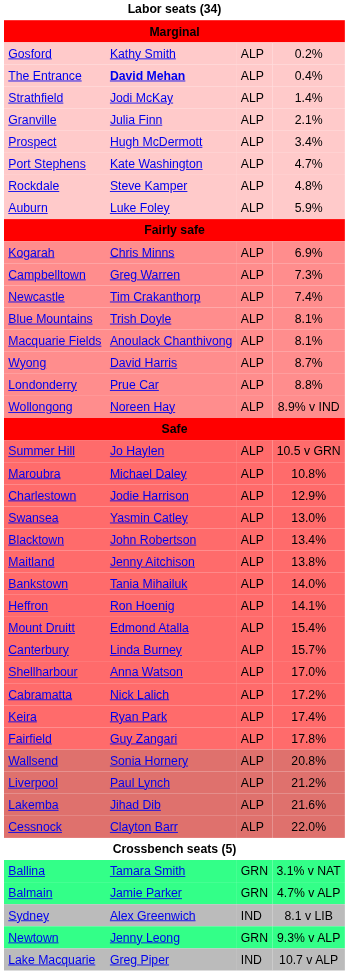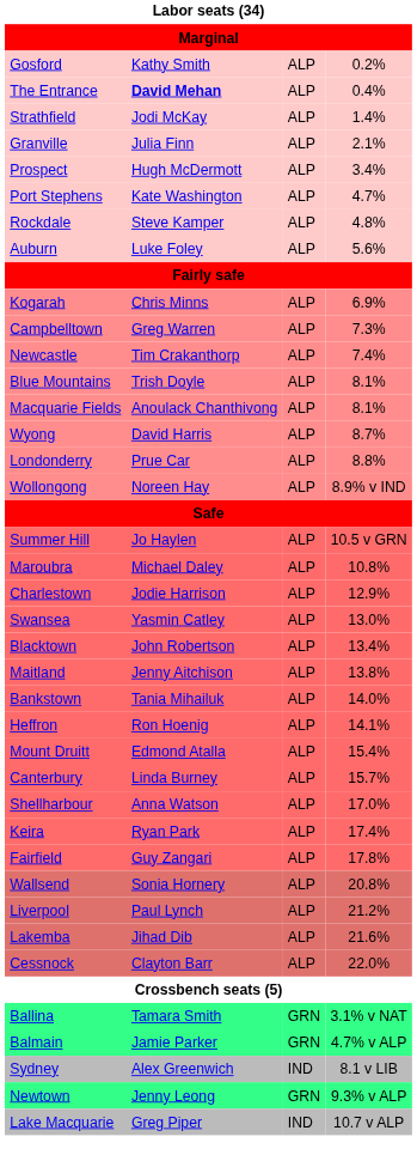 <table class="toccolours" cellpadding="5" cellspacing="0" style="float:left; margin-right:.5em; margin-top:.4em; font-size:90%;">
 <tr>
 <td COLSPAN=4 align="center"><strong>Labor seats (34)</strong></td>
 </tr>
 <tr>
 <td COLSPAN=4 align="center" bgcolor="red"><span><strong>Marginal</strong></span></td>
 </tr>
 <tr>
 <td align="left" bgcolor="FFCACA"><a href='#'>Gosford</a></td>
 <td align="left" bgcolor="FFCACA"><a href='#'>Kathy Smith</a></td>
 <td align="left" bgcolor="FFCACA">ALP</td>
 <td align="center" bgcolor="FFCACA">0.2%</td>
 </tr>
 <tr>
 <td align="left" bgcolor="FFCACA"><a href='#'>The Entrance</a></td>
 <td align="left" bgcolor="FFCACA"><strong><a href='#'>David Mehan</a></strong></td>
 <td align="left" bgcolor="FFCACA">ALP</td>
 <td align="center" bgcolor="FFCACA">0.4%</td>
 </tr>
 <tr>
 <td align="left" bgcolor="FFCACA"><a href='#'>Strathfield</a></td>
 <td align="left" bgcolor="FFCACA"><a href='#'>Jodi McKay</a></td>
 <td align="left" bgcolor="FFCACA">ALP</td>
 <td align="center" bgcolor="FFCACA">1.4%</td>
 </tr>
 <tr>
 <td align="left" bgcolor="FFCACA"><a href='#'>Granville</a></td>
 <td align="left" bgcolor="FFCACA"><a href='#'>Julia Finn</a></td>
 <td align="left" bgcolor="FFCACA">ALP</td>
 <td align="center" bgcolor="FFCACA">2.1%</td>
 </tr>
 <tr>
 <td align="left" bgcolor="FFCACA"><a href='#'>Prospect</a></td>
 <td align="left" bgcolor="FFCACA"><a href='#'>Hugh McDermott</a></td>
 <td align="left" bgcolor="FFCACA">ALP</td>
 <td align="center" bgcolor="FFCACA">3.4%</td>
 </tr>
 <tr>
 <td align="left" bgcolor="FFCACA"><a href='#'>Port Stephens</a></td>
 <td align="left" bgcolor="FFCACA"><a href='#'>Kate Washington</a></td>
 <td align="left" bgcolor="FFCACA">ALP</td>
 <td align="center" bgcolor="FFCACA">4.7%</td>
 </tr>
 <tr>
 <td align="left" bgcolor="FFCACA"><a href='#'>Rockdale</a></td>
 <td align="left" bgcolor="FFCACA"><a href='#'>Steve Kamper</a></td>
 <td align="left" bgcolor="FFCACA">ALP</td>
 <td align="center" bgcolor="FFCACA">4.8%</td>
 </tr>
 <tr>
 <td align="left" bgcolor="FFCACA"><a href='#'>Auburn</a></td>
 <td align="left" bgcolor="FFCACA"><a href='#'>Luke Foley</a></td>
 <td align="left" bgcolor="FFCACA">ALP</td>
-<td align="center" bgcolor="FFCACA">5.9%</td>
+<td align="center" bgcolor="FFCACA">5.6%</td>
 </tr>
 <tr>
 <td COLSPAN=4 align="center" bgcolor="red"><span><strong>Fairly safe</strong></span></td>
 </tr>
 <tr>
 <td align="left" bgcolor="FF8D8D"><a href='#'>Kogarah</a></td>
 <td align="left" bgcolor="FF8D8D"><a href='#'>Chris Minns</a></td>
 <td align="left" bgcolor="FF8D8D">ALP</td>
 <td align="center" bgcolor="FF8D8D">6.9%</td>
 </tr>
 <tr>
 <td align="left" bgcolor="FF8D8D"><a href='#'>Campbelltown</a></td>
 <td align="left" bgcolor="FF8D8D"><a href='#'>Greg Warren</a></td>
 <td align="left" bgcolor="FF8D8D">ALP</td>
 <td align="center" bgcolor="FF8D8D">7.3%</td>
 </tr>
 <tr>
 <td align="left" bgcolor="FF8D8D"><a href='#'>Newcastle</a></td>
 <td align="left" bgcolor="FF8D8D"><a href='#'>Tim Crakanthorp</a></td>
 <td align="left" bgcolor="FF8D8D">ALP</td>
 <td align="center" bgcolor="FF8D8D">7.4%</td>
 </tr>
 <tr>
 <td align="left" bgcolor="FF8D8D"><a href='#'>Blue Mountains</a></td>
 <td align="left" bgcolor="FF8D8D"><a href='#'>Trish Doyle</a></td>
 <td align="left" bgcolor="FF8D8D">ALP</td>
 <td align="center" bgcolor="FF8D8D">8.1%</td>
 </tr>
 <tr>
 <td align="left" bgcolor="FF8D8D"><a href='#'>Macquarie Fields</a></td>
 <td align="left" bgcolor="FF8D8D"><a href='#'>Anoulack Chanthivong</a></td>
 <td align="left" bgcolor="FF8D8D">ALP</td>
 <td align="center" bgcolor="FF8D8D">8.1%</td>
 </tr>
 <tr>
 <td align="left" bgcolor="FF8D8D"><a href='#'>Wyong</a></td>
 <td align="left" bgcolor="FF8D8D"><a href='#'>David Harris</a></td>
 <td align="left" bgcolor="FF8D8D">ALP</td>
 <td align="center" bgcolor="FF8D8D">8.7%</td>
 </tr>
 <tr>
 <td align="left" bgcolor="FF8D8D"><a href='#'>Londonderry</a></td>
 <td align="left" bgcolor="FF8D8D"><a href='#'>Prue Car</a></td>
 <td align="left" bgcolor="FF8D8D">ALP</td>
 <td align="center" bgcolor="FF8D8D">8.8%</td>
 </tr>
 <tr>
 <td align="left" bgcolor="FF8D8D"><a href='#'>Wollongong</a></td>
 <td align="left" bgcolor="FF8D8D"><a href='#'>Noreen Hay</a></td>
 <td align="left" bgcolor="FF8D8D">ALP</td>
 <td align="center" bgcolor="FF8D8D">8.9% v IND</td>
 </tr>
 <tr>
 <td COLSPAN=4 align="center" bgcolor="red"><span><strong>Safe</strong></span></td>
 </tr>
 <tr>
 <td align="left" bgcolor="FF6B6B"><a href='#'>Summer Hill</a></td>
 <td align="left" bgcolor="FF6B6B"><a href='#'>Jo Haylen</a></td>
 <td align="left" bgcolor="FF6B6B">ALP</td>
 <td align="center" bgcolor="FF6B6B">10.5 v GRN</td>
 </tr>
 <tr>
 <td align="left" bgcolor="FF6B6B"><a href='#'>Maroubra</a></td>
 <td align="left" bgcolor="FF6B6B"><a href='#'>Michael Daley</a></td>
 <td align="left" bgcolor="FF6B6B">ALP</td>
 <td align="center" bgcolor="FF6B6B">10.8%</td>
 </tr>
 <tr>
 <td align="left" bgcolor="FF6B6B"><a href='#'>Charlestown</a></td>
 <td align="left" bgcolor="FF6B6B"><a href='#'>Jodie Harrison</a></td>
 <td align="left" bgcolor="FF6B6B">ALP</td>
 <td align="center" bgcolor="FF6B6B">12.9%</td>
 </tr>
 <tr>
 <td align="left" bgcolor="FF6B6B"><a href='#'>Swansea</a></td>
 <td align="left" bgcolor="FF6B6B"><a href='#'>Yasmin Catley</a></td>
 <td align="left" bgcolor="FF6B6B">ALP</td>
 <td align="center" bgcolor="FF6B6B">13.0%</td>
 </tr>
 <tr>
 <td align="left" bgcolor="FF6B6B"><a href='#'>Blacktown</a></td>
 <td align="left" bgcolor="FF6B6B"><a href='#'>John Robertson</a></td>
 <td align="left" bgcolor="FF6B6B">ALP</td>
 <td align="center" bgcolor="FF6B6B">13.4%</td>
 </tr>
 <tr>
 <td align="left" bgcolor="FF6B6B"><a href='#'>Maitland</a></td>
 <td align="left" bgcolor="FF6B6B"><a href='#'>Jenny Aitchison</a></td>
 <td align="left" bgcolor="FF6B6B">ALP</td>
 <td align="center" bgcolor="FF6B6B">13.8%</td>
 </tr>
 <tr>
 <td align="left" bgcolor="FF6B6B"><a href='#'>Bankstown</a></td>
 <td align="left" bgcolor="FF6B6B"><a href='#'>Tania Mihailuk</a></td>
 <td align="left" bgcolor="FF6B6B">ALP</td>
 <td align="center" bgcolor="FF6B6B">14.0%</td>
 </tr>
 <tr>
 <td align="left" bgcolor="FF6B6B"><a href='#'>Heffron</a></td>
 <td align="left" bgcolor="FF6B6B"><a href='#'>Ron Hoenig</a></td>
 <td align="left" bgcolor="FF6B6B">ALP</td>
 <td align="center" bgcolor="FF6B6B">14.1%</td>
 </tr>
 <tr>
 <td align="left" bgcolor="FF6B6B"><a href='#'>Mount Druitt</a></td>
 <td align="left" bgcolor="FF6B6B"><a href='#'>Edmond Atalla</a></td>
 <td align="left" bgcolor="FF6B6B">ALP</td>
 <td align="center" bgcolor="FF6B6B">15.4%</td>
 </tr>
 <tr>
 <td align="left" bgcolor="FF6B6B"><a href='#'>Canterbury</a></td>
 <td align="left" bgcolor="FF6B6B"><a href='#'>Linda Burney</a></td>
 <td align="left" bgcolor="FF6B6B">ALP</td>
 <td align="center" bgcolor="FF6B6B">15.7%</td>
 </tr>
 <tr>
 <td align="left" bgcolor="FF6B6B"><a href='#'>Shellharbour</a></td>
 <td align="left" bgcolor="FF6B6B"><a href='#'>Anna Watson</a></td>
 <td align="left" bgcolor="FF6B6B">ALP</td>
 <td align="center" bgcolor="FF6B6B">17.0%</td>
 </tr>
 <tr>
-<td align="left" bgcolor="FF6B6B"><a href='#'>Cabramatta</a></td>
-<td align="left" bgcolor="FF6B6B"><a href='#'>Nick Lalich</a></td>
-<td align="left" bgcolor="FF6B6B">ALP</td>
-<td align="center" bgcolor="FF6B6B">17.2%</td>
-</tr>
-<tr>
 <td align="left" bgcolor="FF6B6B"><a href='#'>Keira</a></td>
 <td align="left" bgcolor="FF6B6B"><a href='#'>Ryan Park</a></td>
 <td align="left" bgcolor="FF6B6B">ALP</td>
 <td align="center" bgcolor="FF6B6B">17.4%</td>
 </tr>
 <tr>
 <td align="left" bgcolor="FF6B6B"><a href='#'>Fairfield</a></td>
 <td align="left" bgcolor="FF6B6B"><a href='#'>Guy Zangari</a></td>
 <td align="left" bgcolor="FF6B6B">ALP</td>
 <td align="center" bgcolor="FF6B6B">17.8%</td>
 </tr>
 <tr>
 <td align="left" bgcolor="DF716D"><a href='#'>Wallsend</a></td>
 <td align="left" bgcolor="DF716D"><a href='#'>Sonia Hornery</a></td>
 <td align="left" bgcolor="DF716D">ALP</td>
 <td align="center" bgcolor="DF716D">20.8%</td>
 </tr>
 <tr>
 <td align="left" bgcolor="DF716D"><a href='#'>Liverpool</a></td>
 <td align="left" bgcolor="DF716D"><a href='#'>Paul Lynch</a></td>
 <td align="left" bgcolor="DF716D">ALP</td>
 <td align="center" bgcolor="DF716D">21.2%</td>
 </tr>
 <tr>
 <td align="left" bgcolor="DF716D"><a href='#'>Lakemba</a></td>
 <td align="left" bgcolor="DF716D"><a href='#'>Jihad Dib</a></td>
 <td align="left" bgcolor="DF716D">ALP</td>
 <td align="center" bgcolor="DF716D">21.6%</td>
 </tr>
 <tr>
 <td align="left" bgcolor="DF716D"><a href='#'>Cessnock</a></td>
 <td align="left" bgcolor="DF716D"><a href='#'>Clayton Barr</a></td>
 <td align="left" bgcolor="DF716D">ALP</td>
 <td align="center" bgcolor="DF716D">22.0%</td>
 </tr>
 <tr>
 <td COLSPAN=4 align="center"><strong>Crossbench seats (5)</strong></td>
 </tr>
 <tr>
 <td style="text-align:left; background:#33ff88;"><a href='#'>Ballina</a></td>
 <td style="text-align:left; background:#33ff88;"><a href='#'>Tamara Smith</a></td>
 <td style="text-align:left; background:#33ff88;">GRN</td>
 <td style="text-align:center; background:#33ff88;">3.1% v NAT</td>
 </tr>
 <tr>
 <td style="text-align:left; background:#33ff88;"><a href='#'>Balmain</a></td>
 <td style="text-align:left; background:#33ff88;"><a href='#'>Jamie Parker</a></td>
 <td style="text-align:left; background:#33ff88;">GRN</td>
 <td style="text-align:center; background:#33ff88;">4.7% v ALP</td>
 </tr>
 <tr>
 <td align="left" bgcolor="BBBBBB"><a href='#'>Sydney</a></td>
 <td align="left" bgcolor="BBBBBB"><a href='#'>Alex Greenwich</a></td>
 <td align="left" bgcolor="BBBBBB">IND</td>
 <td align="center" bgcolor="BBBBBB">8.1 v LIB</td>
 </tr>
 <tr>
 <td style="text-align:left; background:#33ff88;"><a href='#'>Newtown</a></td>
 <td style="text-align:left; background:#33ff88;"><a href='#'>Jenny Leong</a></td>
 <td style="text-align:left; background:#33ff88;">GRN</td>
 <td style="text-align:center; background:#33ff88;">9.3% v ALP</td>
 </tr>
 <tr>
 <td align="left" bgcolor="BBBBBB"><a href='#'>Lake Macquarie</a></td>
 <td align="left" bgcolor="BBBBBB"><a href='#'>Greg Piper</a></td>
 <td align="left" bgcolor="BBBBBB">IND</td>
 <td align="center" bgcolor="BBBBBB">10.7 v ALP</td>
 </tr>
 <tr>
 </tr>
 </table>
